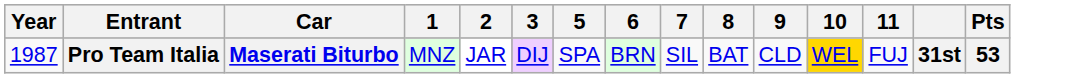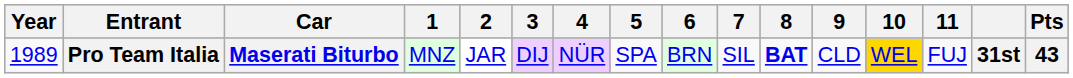 <table class="wikitable" style="text-align:center; font-size:85%">
 <tr>
 <th>Year</th>
 <th>Entrant</th>
 <th>Car</th>
 <th>1</th>
 <th>2</th>
 <th>3</th>
+<th>4</th>
 <th>5</th>
 <th>6</th>
 <th>7</th>
 <th>8</th>
 <th>9</th>
 <th>10</th>
 <th>11</th>
 <th></th>
 <th>Pts</th>
 </tr>
 <tr>
-<td><a href='#'>1987</a></td>
+<td><a href='#'>1989</a></td>
 <th nowrap>Pro Team Italia</th>
 <th nowrap><a href='#'>Maserati Biturbo</a></th>
 <td style="background:#DFFFDF;"><a href='#'>MNZ</a><br></td>
 <td style="background:#FFFFFF;"><a href='#'>JAR</a><br></td>
 <td style="background:#EFCFFF;"><a href='#'>DIJ</a><br></td>
+<td style="background:#EFCFFF;"><a href='#'>NÜR</a><br></td>
 <td><a href='#'>SPA</a></td>
 <td style="background:#DFFFDF;"><a href='#'>BRN</a><br></td>
 <td><a href='#'>SIL</a></td>
-<td><a href='#'>BAT</a></td>
+<td><strong><a href='#'>BAT</a></strong></td>
 <td><a href='#'>CLD</a></td>
 <td style="background: gold;"><a href='#'>WEL</a></td>
 <td><a href='#'>FUJ</a></td>
 <th>31st</th>
-<th>53</th>
+<th>43</th>
 </tr>
 </table>
